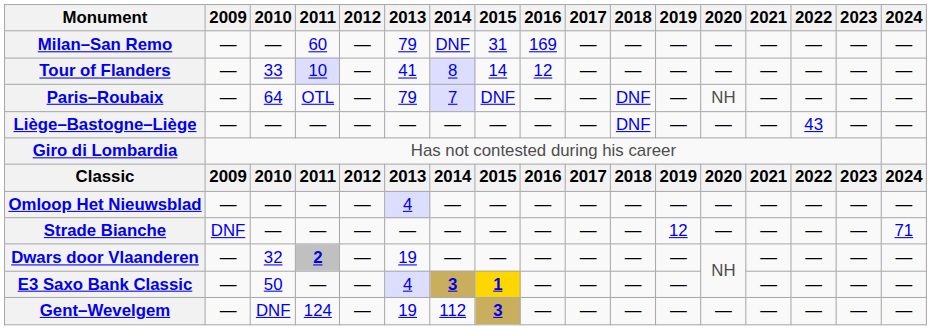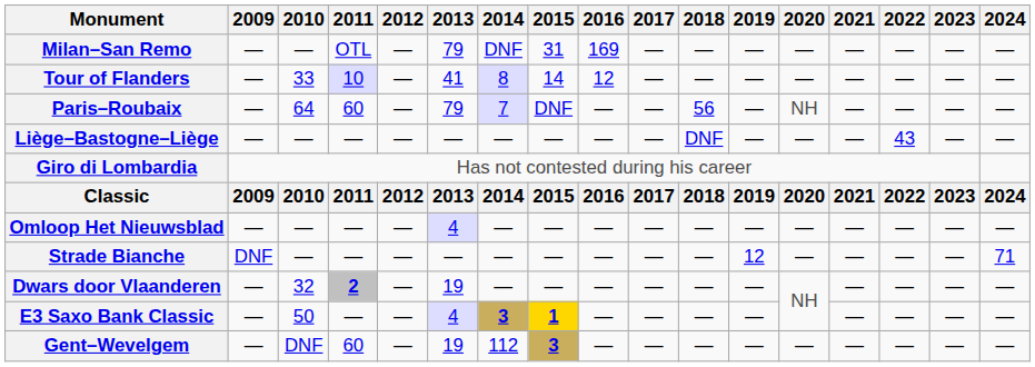 <table class="wikitable plainrowheaders">
 <tr>
 <th>Monument</th>
 <th scope="col">2009</th>
 <th scope="col">2010</th>
 <th scope="col">2011</th>
 <th scope="col">2012</th>
 <th scope="col">2013</th>
 <th scope="col">2014</th>
 <th scope="col">2015</th>
 <th scope="col">2016</th>
 <th scope="col">2017</th>
 <th scope="col">2018</th>
 <th scope="col">2019</th>
 <th scope="col">2020</th>
 <th scope="col">2021</th>
 <th scope="col">2022</th>
 <th scope="col">2023</th>
 <th scope="col">2024</th>
 </tr>
 <tr style="text-align:center;">
 <th scope="row"><a href='#'>Milan–San Remo</a></th>
 <td>—</td>
 <td>—</td>
-<td><a href='#'>60</a></td>
+<td><a href='#'>OTL</a></td>
 <td>—</td>
 <td><a href='#'>79</a></td>
 <td><a href='#'>DNF</a></td>
 <td><a href='#'>31</a></td>
 <td><a href='#'>169</a></td>
 <td>—</td>
 <td>—</td>
 <td>—</td>
 <td>—</td>
 <td>—</td>
 <td>—</td>
 <td>—</td>
 <td>—</td>
 </tr>
 <tr style="text-align:center;">
 <th scope="row"><a href='#'>Tour of Flanders</a></th>
 <td>—</td>
 <td><a href='#'>33</a></td>
 <td style="background:#ddf;"><a href='#'>10</a></td>
 <td>—</td>
 <td><a href='#'>41</a></td>
 <td style="background:#ddf;"><a href='#'>8</a></td>
 <td><a href='#'>14</a></td>
 <td><a href='#'>12</a></td>
 <td>—</td>
 <td>—</td>
 <td>—</td>
 <td>—</td>
 <td>—</td>
 <td>—</td>
 <td>—</td>
 <td>—</td>
 </tr>
 <tr style="text-align:center;">
 <th scope="row"><a href='#'>Paris–Roubaix</a></th>
 <td>—</td>
 <td><a href='#'>64</a></td>
-<td><a href='#'>OTL</a></td>
+<td><a href='#'>60</a></td>
 <td>—</td>
 <td><a href='#'>79</a></td>
 <td style="background:#ddf;"><a href='#'>7</a></td>
 <td><a href='#'>DNF</a></td>
 <td>—</td>
 <td>—</td>
-<td><a href='#'>DNF</a></td>
+<td><a href='#'>56</a></td>
 <td>—</td>
 <td style="color:#4d4d4d;">NH</td>
 <td>—</td>
 <td>—</td>
 <td>—</td>
 <td>—</td>
 </tr>
 <tr style="text-align:center;">
 <th scope="row"><a href='#'>Liège–Bastogne–Liège</a></th>
 <td>—</td>
 <td>—</td>
 <td>—</td>
 <td>—</td>
 <td>—</td>
 <td>—</td>
 <td>—</td>
 <td>—</td>
 <td>—</td>
 <td><a href='#'>DNF</a></td>
 <td>—</td>
 <td>—</td>
 <td>—</td>
 <td><a href='#'>43</a></td>
 <td>—</td>
 <td>—</td>
 </tr>
 <tr style="text-align:center;">
 <th scope="row"><a href='#'>Giro di Lombardia</a></th>
 <td style="color:#4d4d4d;" colspan=15>Has not contested during his career</td>
 </tr>
 <tr>
 <th>Classic</th>
 <th scope="col">2009</th>
 <th scope="col">2010</th>
 <th scope="col">2011</th>
 <th scope="col">2012</th>
 <th scope="col">2013</th>
 <th scope="col">2014</th>
 <th scope="col">2015</th>
 <th scope="col">2016</th>
 <th scope="col">2017</th>
 <th scope="col">2018</th>
 <th scope="col">2019</th>
 <th scope="col">2020</th>
 <th scope="col">2021</th>
 <th scope="col">2022</th>
 <th scope="col">2023</th>
 <th scope="col">2024</th>
 </tr>
 <tr style="text-align:center;">
 <th scope="row"><a href='#'>Omloop Het Nieuwsblad</a></th>
 <td>—</td>
 <td>—</td>
 <td>—</td>
 <td>—</td>
 <td style="background:#ddf;"><a href='#'>4</a></td>
 <td>—</td>
 <td>—</td>
 <td>—</td>
 <td>—</td>
 <td>—</td>
 <td>—</td>
 <td>—</td>
 <td>—</td>
 <td>—</td>
 <td>—</td>
 <td>—</td>
 </tr>
 <tr style="text-align:center;">
 <th scope="row"><a href='#'>Strade Bianche</a></th>
 <td><a href='#'>DNF</a></td>
 <td>—</td>
 <td>—</td>
 <td>—</td>
 <td>—</td>
 <td>—</td>
 <td>—</td>
 <td>—</td>
 <td>—</td>
 <td>—</td>
 <td><a href='#'>12</a></td>
 <td>—</td>
 <td>—</td>
 <td>—</td>
 <td>—</td>
 <td><a href='#'>71</a></td>
 </tr>
 <tr style="text-align:center;">
 <th scope="row"><a href='#'>Dwars door Vlaanderen</a></th>
 <td>—</td>
 <td><a href='#'>32</a></td>
 <td style="background:silver;"><a href='#'><strong>2</strong></a></td>
 <td>—</td>
 <td><a href='#'>19</a></td>
 <td>—</td>
 <td>—</td>
 <td>—</td>
 <td>—</td>
 <td>—</td>
 <td>—</td>
 <td style="color:#4d4d4d;" rowspan=2>NH</td>
 <td>—</td>
 <td>—</td>
 <td>—</td>
 <td>—</td>
 </tr>
 <tr style="text-align:center;">
 <th scope="row"><a href='#'>E3 Saxo Bank Classic</a></th>
 <td>—</td>
 <td><a href='#'>50</a></td>
 <td>—</td>
 <td>—</td>
 <td style="background:#ddf;"><a href='#'>4</a></td>
 <td style="background:#C9AE5D;"><a href='#'><strong>3</strong></a></td>
 <td style="background:gold;"><a href='#'><strong>1</strong></a></td>
 <td>—</td>
 <td>—</td>
 <td>—</td>
 <td>—</td>
 <td>—</td>
 <td>—</td>
 <td>—</td>
 <td>—</td>
 </tr>
 <tr style="text-align:center;">
 <th scope="row"><a href='#'>Gent–Wevelgem</a></th>
 <td>—</td>
 <td><a href='#'>DNF</a></td>
-<td><a href='#'>124</a></td>
+<td><a href='#'>60</a></td>
 <td>—</td>
 <td><a href='#'>19</a></td>
 <td><a href='#'>112</a></td>
 <td style="background:#C9AE5D;"><a href='#'><strong>3</strong></a></td>
 <td>—</td>
 <td>—</td>
 <td>—</td>
 <td>—</td>
 <td>—</td>
 <td>—</td>
 <td>—</td>
 <td>—</td>
 <td>—</td>
 </tr>
 </table>
